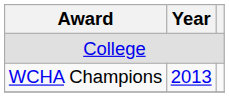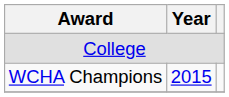 <table class="wikitable">
 <tr>
 <th>Award</th>
 <th>Year</th>
 <th></th>
 </tr>
 <tr ALIGN="center" bgcolor="#e0e0e0">
 <td colspan="3"><a href='#'>College</a></td>
 </tr>
 <tr>
 <td><a href='#'>WCHA</a> Champions</td>
-<td><a href='#'>2013</a></td>
+<td><a href='#'>2015</a></td>
 <td></td>
 </tr>
 <tr>
 </tr>
 </table>
